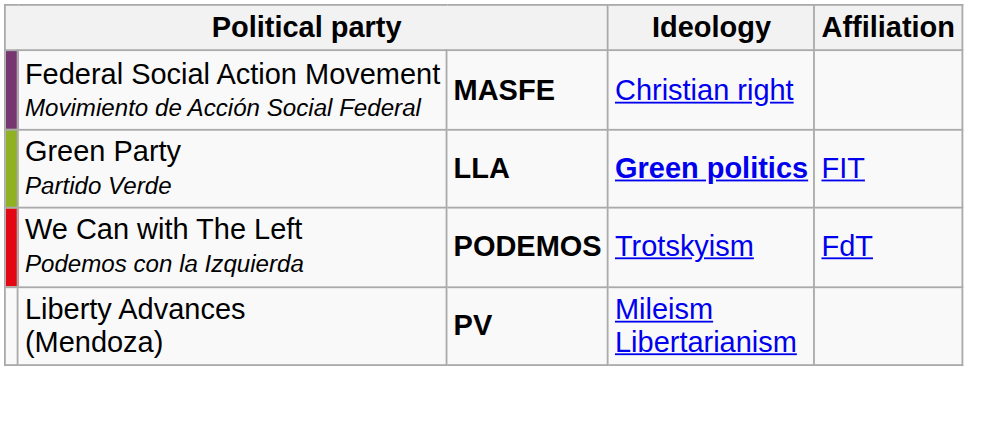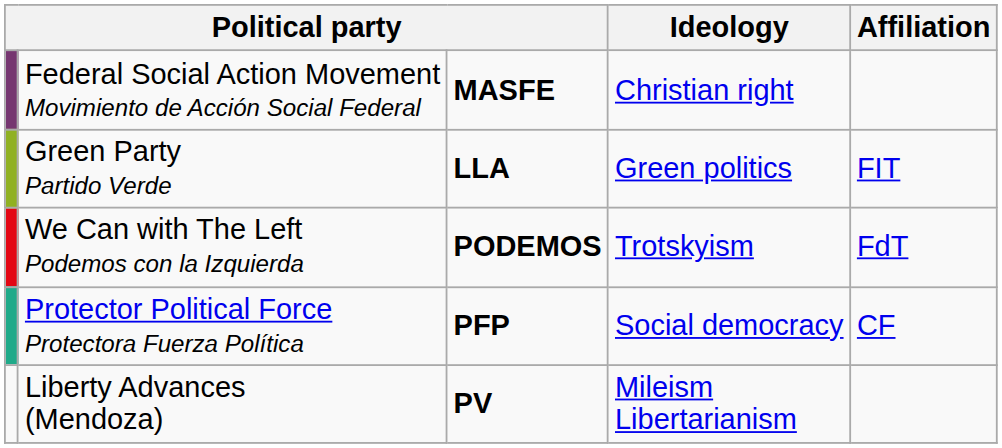 <table class="wikitable">
 <tr>
 <th colspan=3>Political party</th>
 <th>Ideology</th>
 <th>Affiliation</th>
 </tr>
 <tr>
 <th style="background:#763670;"></th>
 <td>Federal Social Action Movement<br><small><em>Movimiento de Acción Social Federal</em></small></td>
 <td><strong>MASFE</strong></td>
 <td><a href='#'>Christian right</a></td>
 <td></td>
 </tr>
 <tr>
 <th style="background:#90b122;"></th>
 <td>Green Party<br><small><em>Partido Verde</em></small></td>
 <td><strong>LLA</strong></td>
-<td><strong><a href='#'>Green politics</a></strong></td>
+<td><a href='#'>Green politics</a></td>
 <td><a href='#'>FIT</a></td>
 </tr>
 <tr>
 <th style="background:#e30613;"></th>
 <td>We Can with The Left<br><small><em>Podemos con la Izquierda</em></small></td>
 <td><strong>PODEMOS</strong></td>
 <td><a href='#'>Trotskyism</a></td>
 <td><a href='#'>FdT</a></td>
 </tr>
 <tr>
+<th style="background:#1FAA89;"></th>
+<td><a href='#'>Protector Political Force</a><br><small><em>Protectora Fuerza Política</em></small></td>
+<td><strong>PFP</strong></td>
+<td><a href='#'>Social democracy</a></td>
+<td><a href='#'>CF</a></td>
+</tr>
+<tr>
 <td></td>
 <td>Liberty Advances<br>(Mendoza)</td>
 <td><strong>PV</strong></td>
 <td><a href='#'>Mileism</a><br><a href='#'>Libertarianism</a></td>
 <td></td>
 </tr>
 </table>
